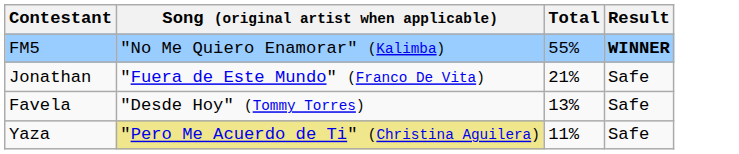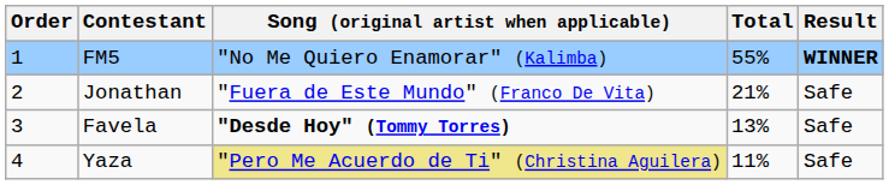 <table class="wikitable" style="font-size:90%;">
 <tr>
+<th>Order</th>
 <th>Contestant</th>
 <th>Song <small>(original artist when applicable)</small></th>
 <th>Total</th>
 <th>Result</th>
 </tr>
 <tr style="background:#9cf;">
+<td>1</td>
 <td>FM5</td>
 <td>"No Me Quiero Enamorar" <small>(<a href='#'>Kalimba</a>)</small></td>
 <td>55%</td>
 <td><strong>WINNER</strong></td>
 </tr>
 <tr>
+<td>2</td>
 <td>Jonathan</td>
 <td>"<a href='#'>Fuera de Este Mundo</a>" <small>(<a href='#'>Franco De Vita</a>)</small></td>
 <td>21%</td>
 <td>Safe</td>
 </tr>
 <tr>
+<td>3</td>
 <td>Favela</td>
-<td>"Desde Hoy" <small>(<a href='#'>Tommy Torres</a>)</small></td>
+<td><strong>"Desde Hoy" <small>(<a href='#'>Tommy Torres</a>)</small></strong></td>
 <td>13%</td>
 <td>Safe</td>
 </tr>
 <tr>
+<td>4</td>
 <td>Yaza</td>
 <td style="background: khaki;">"<a href='#'>Pero Me Acuerdo de Ti</a>" <small>(<a href='#'>Christina Aguilera</a>)</small></td>
 <td>11%</td>
 <td>Safe</td>
 </tr>
 </table>
